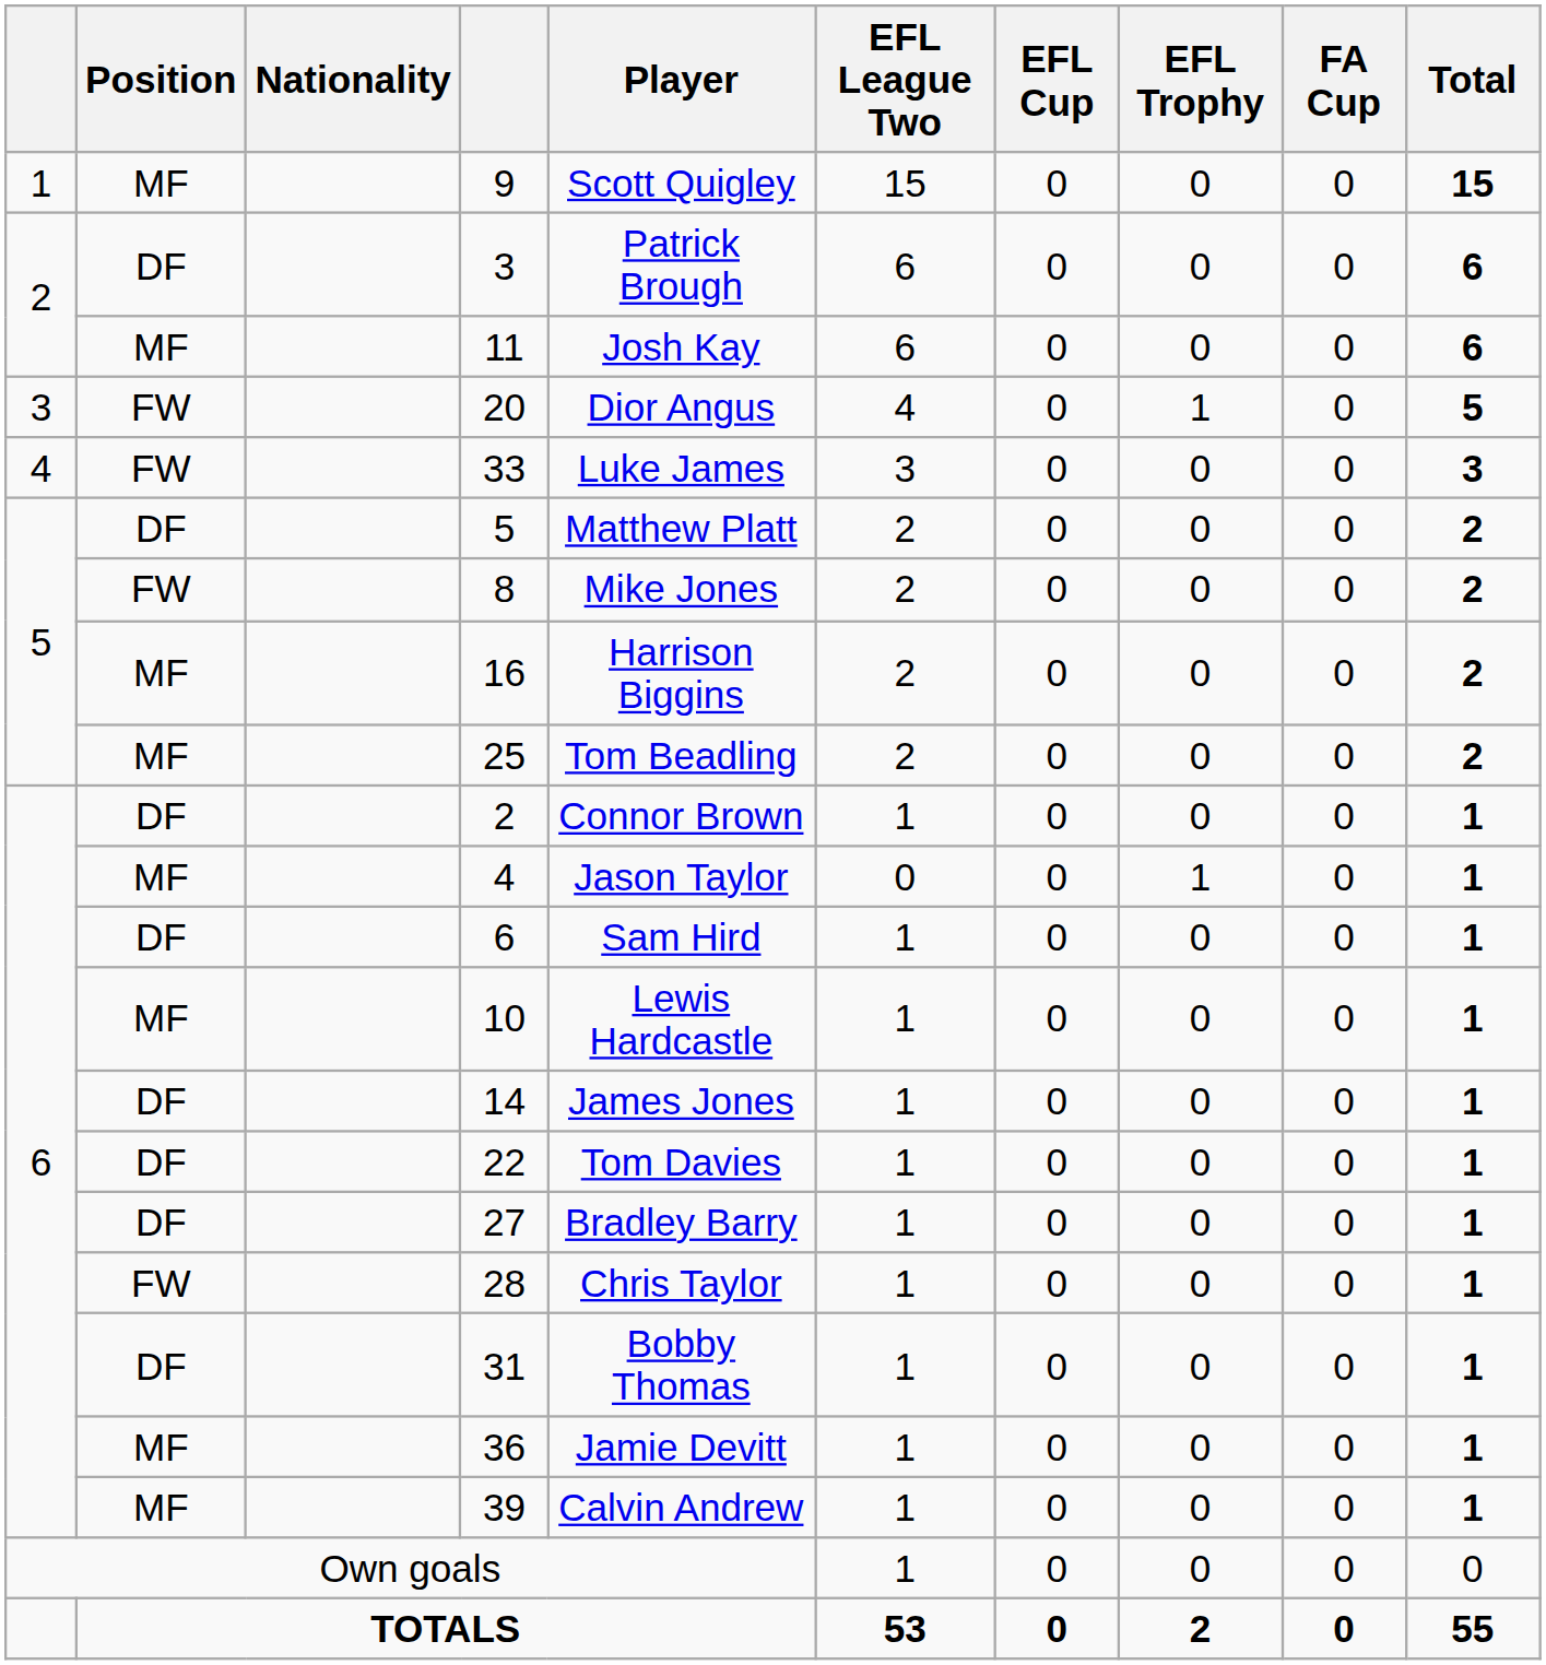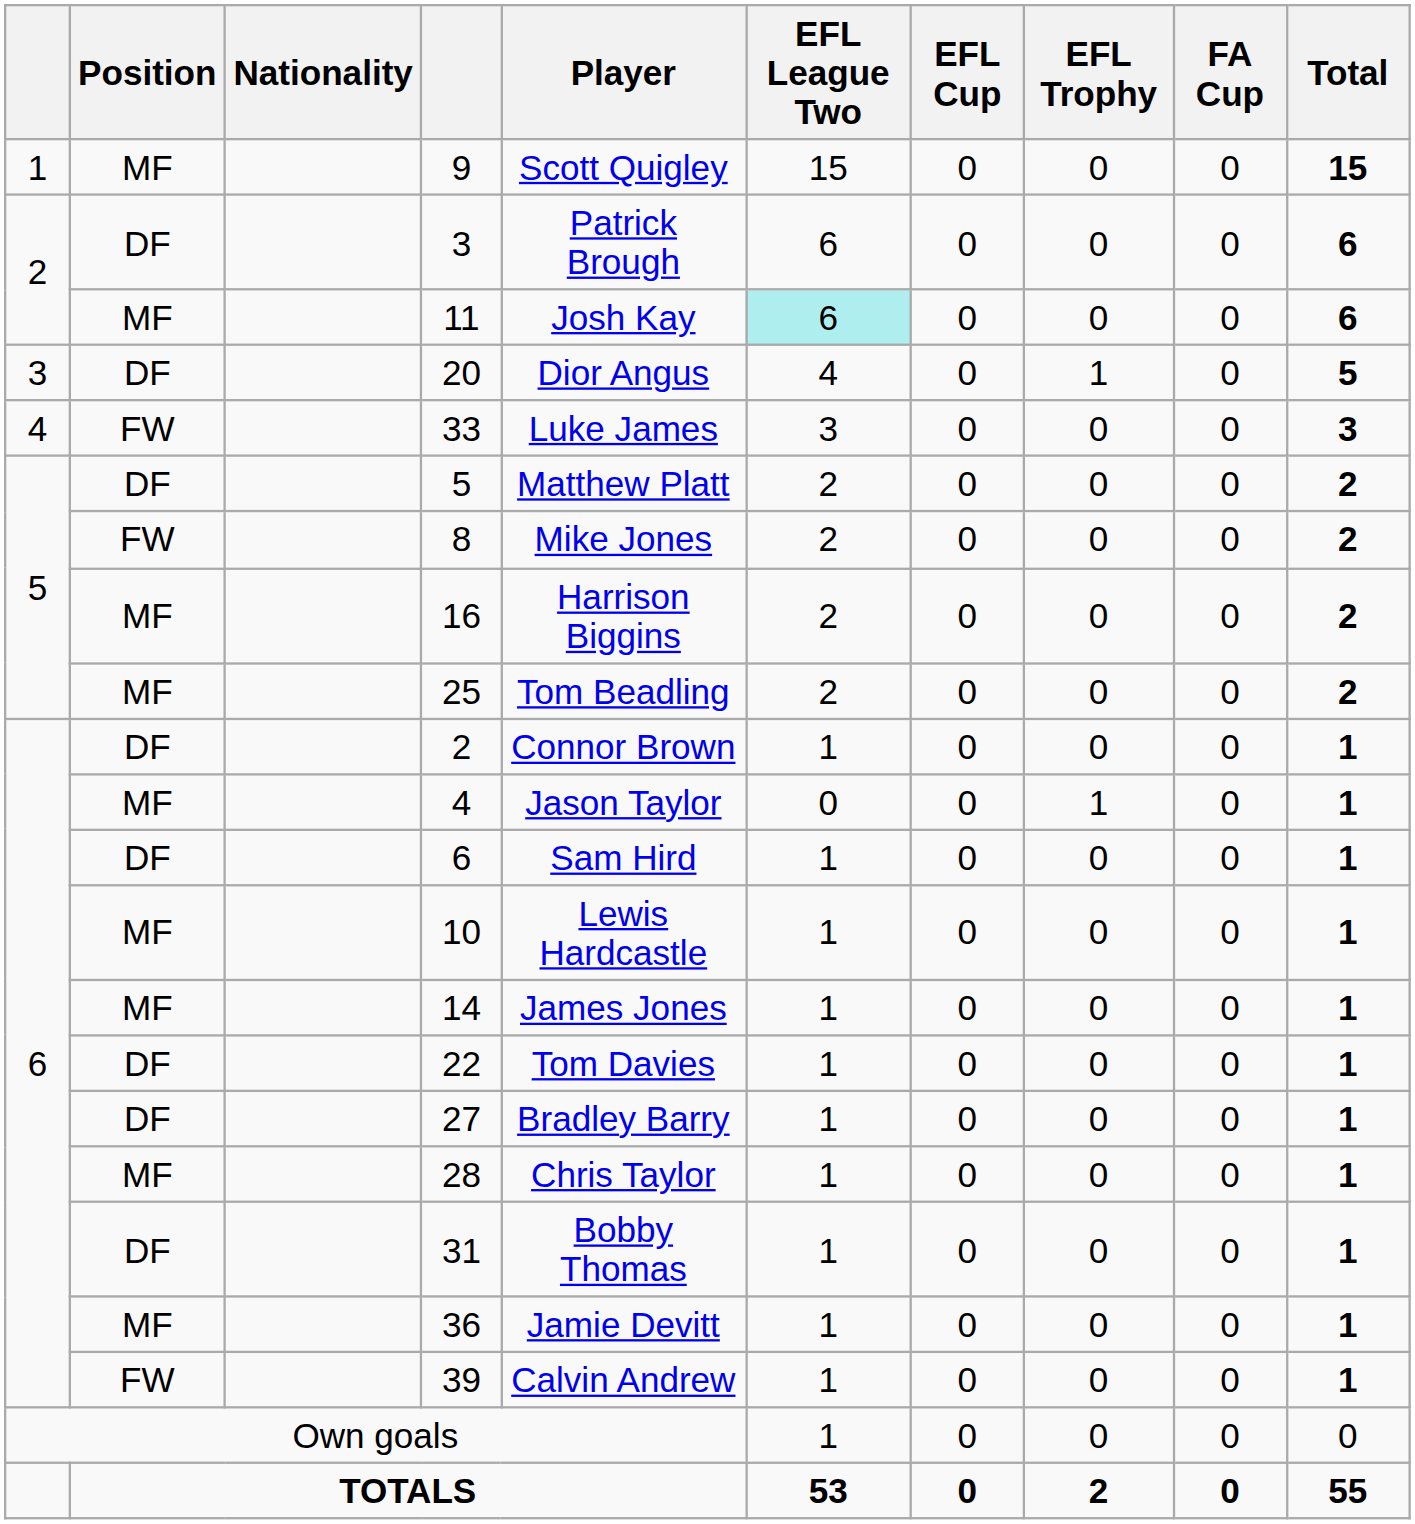 <table class="wikitable" style="font-size: 95%; text-align: center;">
 <tr>
 <th width=60></th>
 <th width=60>Position</th>
 <th width=80>Nationality</th>
 <th width=60></th>
 <th width=180>Player</th>
 <th width=100>EFL League Two</th>
 <th width=80>EFL Cup</th>
 <th width=80>EFL Trophy</th>
 <th width=80>FA Cup</th>
 <th width=80>Total</th>
 </tr>
 <tr>
 <td rowspan=1>1</td>
 <td>MF</td>
 <td></td>
 <td>9</td>
 <td><a href='#'>Scott Quigley</a></td>
 <td>15</td>
 <td>0</td>
 <td>0</td>
 <td>0</td>
 <td><strong>15</strong></td>
 </tr>
 <tr>
 <td rowspan=2>2</td>
 <td>DF</td>
 <td></td>
 <td>3</td>
 <td><a href='#'>Patrick Brough</a></td>
 <td>6</td>
 <td>0</td>
 <td>0</td>
 <td>0</td>
 <td><strong>6</strong></td>
 </tr>
 <tr>
 <td>MF</td>
 <td></td>
 <td>11</td>
 <td><a href='#'>Josh Kay</a></td>
-<td>6</td>
+<td style="background: paleturquoise;">6</td>
 <td>0</td>
 <td>0</td>
 <td>0</td>
 <td><strong>6</strong></td>
 </tr>
 <tr>
 <td rowspan=1>3</td>
-<td>FW</td>
+<td>DF</td>
 <td></td>
 <td>20</td>
 <td><a href='#'>Dior Angus</a></td>
 <td>4</td>
 <td>0</td>
 <td>1</td>
 <td>0</td>
 <td><strong>5</strong></td>
 </tr>
 <tr>
 <td rowspan=1>4</td>
 <td>FW</td>
 <td></td>
 <td>33</td>
 <td><a href='#'>Luke James</a></td>
 <td>3</td>
 <td>0</td>
 <td>0</td>
 <td>0</td>
 <td><strong>3</strong></td>
 </tr>
 <tr>
 <td rowspan=4>5</td>
 <td>DF</td>
 <td></td>
 <td>5</td>
 <td><a href='#'>Matthew Platt</a></td>
 <td>2</td>
 <td>0</td>
 <td>0</td>
 <td>0</td>
 <td><strong>2</strong></td>
 </tr>
 <tr>
 <td>FW</td>
 <td></td>
 <td>8</td>
 <td><a href='#'>Mike Jones</a></td>
 <td>2</td>
 <td>0</td>
 <td>0</td>
 <td>0</td>
 <td><strong>2</strong></td>
 </tr>
 <tr>
 <td>MF</td>
 <td></td>
 <td>16</td>
 <td><a href='#'>Harrison Biggins</a></td>
 <td>2</td>
 <td>0</td>
 <td>0</td>
 <td>0</td>
 <td><strong>2</strong></td>
 </tr>
 <tr>
 <td>MF</td>
 <td></td>
 <td>25</td>
 <td><a href='#'>Tom Beadling</a></td>
 <td>2</td>
 <td>0</td>
 <td>0</td>
 <td>0</td>
 <td><strong>2</strong></td>
 </tr>
 <tr>
 <td rowspan=11>6</td>
 <td>DF</td>
 <td></td>
 <td>2</td>
 <td><a href='#'>Connor Brown</a></td>
 <td>1</td>
 <td>0</td>
 <td>0</td>
 <td>0</td>
 <td><strong>1</strong></td>
 </tr>
 <tr>
 <td>MF</td>
 <td></td>
 <td>4</td>
 <td><a href='#'>Jason Taylor</a></td>
 <td>0</td>
 <td>0</td>
 <td>1</td>
 <td>0</td>
 <td><strong>1</strong></td>
 </tr>
 <tr>
 <td>DF</td>
 <td></td>
 <td>6</td>
 <td><a href='#'>Sam Hird</a></td>
 <td>1</td>
 <td>0</td>
 <td>0</td>
 <td>0</td>
 <td><strong>1</strong></td>
 </tr>
 <tr>
 <td>MF</td>
 <td></td>
 <td>10</td>
 <td><a href='#'>Lewis Hardcastle</a></td>
 <td>1</td>
 <td>0</td>
 <td>0</td>
 <td>0</td>
 <td><strong>1</strong></td>
 </tr>
 <tr>
-<td>DF</td>
+<td>MF</td>
 <td></td>
 <td>14</td>
 <td><a href='#'>James Jones</a></td>
 <td>1</td>
 <td>0</td>
 <td>0</td>
 <td>0</td>
 <td><strong>1</strong></td>
 </tr>
 <tr>
 <td>DF</td>
 <td></td>
 <td>22</td>
 <td><a href='#'>Tom Davies</a></td>
 <td>1</td>
 <td>0</td>
 <td>0</td>
 <td>0</td>
 <td><strong>1</strong></td>
 </tr>
 <tr>
 <td>DF</td>
 <td></td>
 <td>27</td>
 <td><a href='#'>Bradley Barry</a></td>
 <td>1</td>
 <td>0</td>
 <td>0</td>
 <td>0</td>
 <td><strong>1</strong></td>
 </tr>
 <tr>
-<td>FW</td>
+<td>MF</td>
 <td></td>
 <td>28</td>
 <td><a href='#'>Chris Taylor</a></td>
 <td>1</td>
 <td>0</td>
 <td>0</td>
 <td>0</td>
 <td><strong>1</strong></td>
 </tr>
 <tr>
 <td>DF</td>
 <td></td>
 <td>31</td>
 <td><a href='#'>Bobby Thomas</a></td>
 <td>1</td>
 <td>0</td>
 <td>0</td>
 <td>0</td>
 <td><strong>1</strong></td>
 </tr>
 <tr>
 <td>MF</td>
 <td></td>
 <td>36</td>
 <td><a href='#'>Jamie Devitt</a></td>
 <td>1</td>
 <td>0</td>
 <td>0</td>
 <td>0</td>
 <td><strong>1</strong></td>
 </tr>
 <tr>
-<td>MF</td>
+<td>FW</td>
 <td></td>
 <td>39</td>
 <td><a href='#'>Calvin Andrew</a></td>
 <td>1</td>
 <td>0</td>
 <td>0</td>
 <td>0</td>
 <td><strong>1</strong></td>
 </tr>
 <tr>
 <td colspan=5>Own goals</td>
 <td>1</td>
 <td>0</td>
 <td>0</td>
 <td>0</td>
 <td>0</td>
 </tr>
 <tr>
 <td rowspan="2"></td>
 <td colspan=4><strong>TOTALS</strong></td>
 <td><strong>53</strong></td>
 <td><strong>0</strong></td>
 <td><strong>2</strong></td>
 <td><strong>0</strong></td>
 <td><strong>55</strong></td>
 </tr>
 </table>
